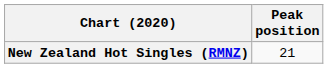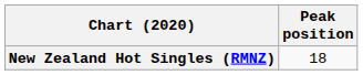 <table class="wikitable sortable plainrowheaders" style="text-align:center">
 <tr>
 <th scope="col">Chart (2020)</th>
 <th scope="col">Peak<br>position</th>
 </tr>
 <tr>
 <th scope="row">New Zealand Hot Singles (<a href='#'>RMNZ</a>)</th>
-<td>21</td>
+<td>18</td>
 </tr>
 </table>
